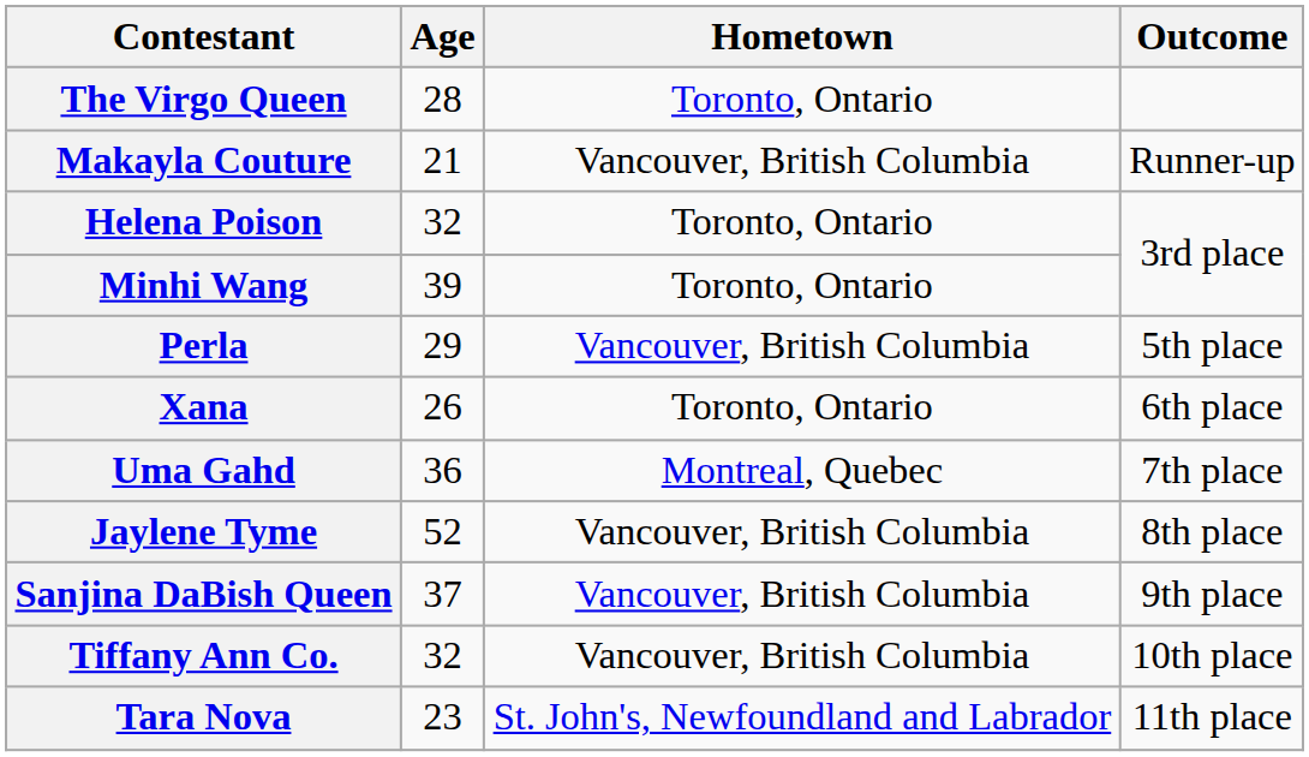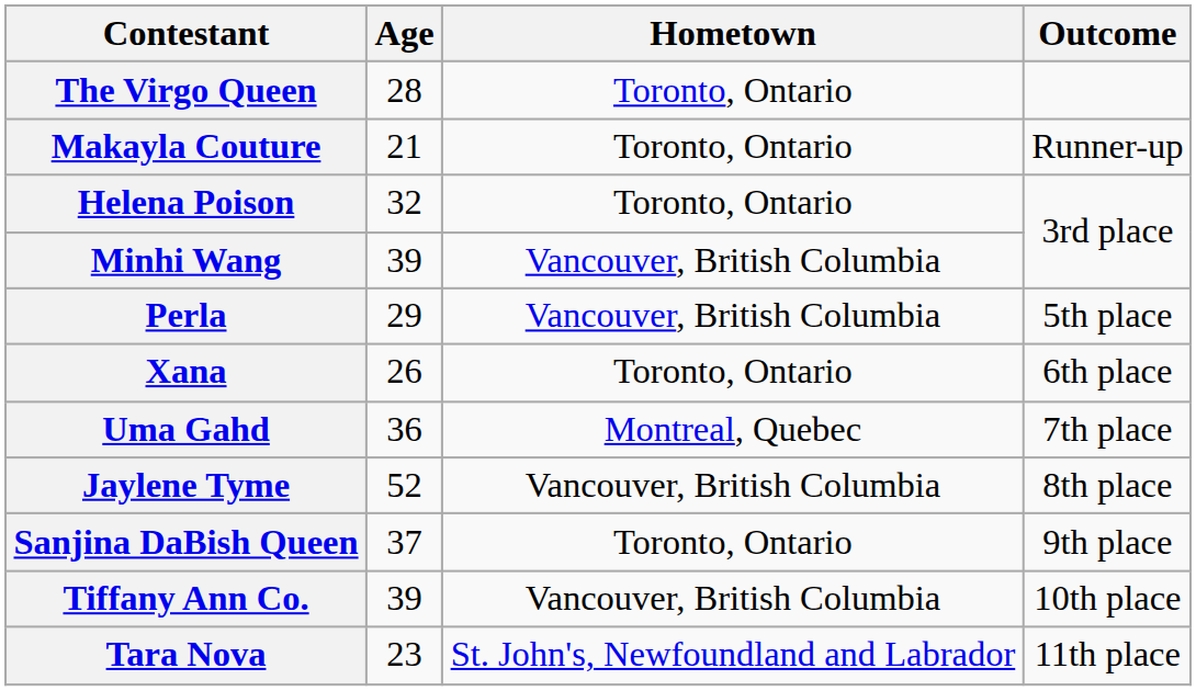 <table class="wikitable sortable" style="text-align:center">
 <tr>
 <th scope="col">Contestant</th>
 <th scope="col">Age</th>
 <th scope="col">Hometown</th>
 <th scope="col">Outcome</th>
 </tr>
 <tr>
 <th scope="row"><a href='#'>The Virgo Queen</a></th>
 <td>28</td>
 <td><a href='#'>Toronto</a>, Ontario</td>
 <td></td>
 </tr>
 <tr>
 <th scope="row"><a href='#'>Makayla Couture</a></th>
 <td>21</td>
-<td>Vancouver, British Columbia</td>
+<td>Toronto, Ontario</td>
 <td>Runner-up</td>
 </tr>
 <tr>
 <th scope="row"><a href='#'>Helena Poison</a></th>
 <td>32</td>
 <td>Toronto, Ontario</td>
 <td rowspan="2">3rd place</td>
 </tr>
 <tr>
 <th scope="row"><a href='#'>Minhi Wang</a></th>
 <td>39</td>
-<td>Toronto, Ontario</td>
+<td><a href='#'>Vancouver</a>, British Columbia</td>
 </tr>
 <tr>
 <th scope="row"><a href='#'>Perla</a></th>
 <td>29</td>
 <td><a href='#'>Vancouver</a>, British Columbia</td>
 <td>5th place</td>
 </tr>
 <tr>
 <th scope="row"><a href='#'>Xana</a></th>
 <td>26</td>
 <td>Toronto, Ontario</td>
 <td>6th place</td>
 </tr>
 <tr>
 <th scope="row"><a href='#'>Uma Gahd</a></th>
 <td>36</td>
 <td><a href='#'>Montreal</a>, Quebec</td>
 <td>7th place</td>
 </tr>
 <tr>
 <th scope="row"><a href='#'>Jaylene Tyme</a></th>
 <td>52</td>
 <td>Vancouver, British Columbia</td>
 <td>8th place</td>
 </tr>
 <tr>
 <th scope="row" nowrap=""><a href='#'>Sanjina DaBish Queen</a></th>
 <td>37</td>
-<td><a href='#'>Vancouver</a>, British Columbia</td>
+<td>Toronto, Ontario</td>
 <td>9th place</td>
 </tr>
 <tr>
 <th scope="row"><a href='#'>Tiffany Ann Co.</a></th>
-<td>32</td>
+<td>39</td>
 <td>Vancouver, British Columbia</td>
 <td>10th place</td>
 </tr>
 <tr>
 <th scope="row"><a href='#'>Tara Nova</a></th>
 <td>23</td>
 <td nowrap><a href='#'>St. John's, Newfoundland and Labrador</a></td>
 <td>11th place</td>
 </tr>
 </table>
